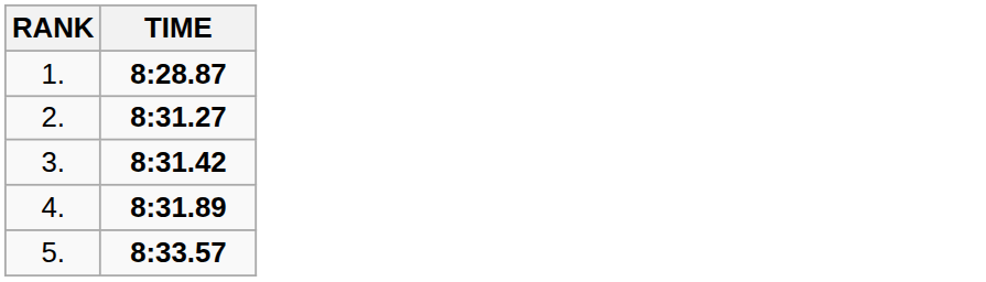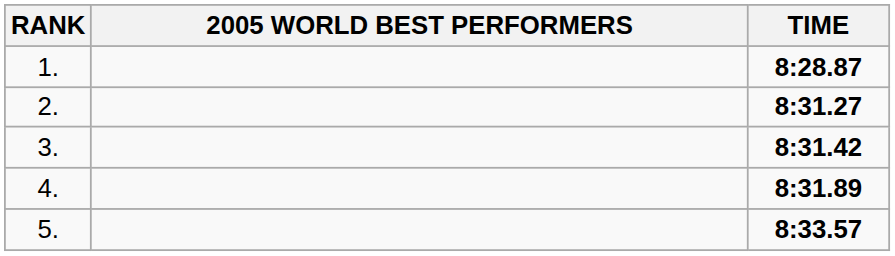 <table class="wikitable" style="font-size: 90%;">
 <tr>
 <th>RANK</th>
+<th align="center" style="width: 25em">2005 WORLD BEST PERFORMERS</th>
 <th align="center" style="width: 5em">TIME</th>
 </tr>
 <tr>
 <td align="center">1.</td>
+<td></td>
 <td align="center"><strong>8:28.87</strong></td>
 </tr>
 <tr>
 <td align="center">2.</td>
+<td></td>
 <td align="center"><strong>8:31.27</strong></td>
 </tr>
 <tr>
 <td align="center">3.</td>
+<td></td>
 <td align="center"><strong>8:31.42</strong></td>
 </tr>
 <tr>
 <td align="center">4.</td>
+<td></td>
 <td align="center"><strong>8:31.89</strong></td>
 </tr>
 <tr>
 <td align="center">5.</td>
+<td></td>
 <td align="center"><strong>8:33.57</strong></td>
 </tr>
 </table>
